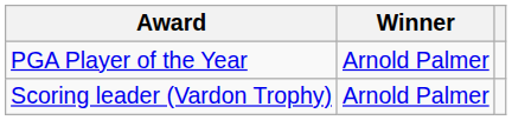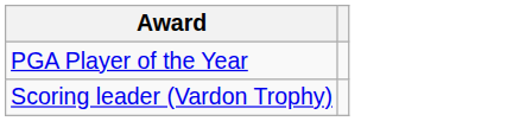 <table class="wikitable">
 <tr>
 <th>Award</th>
-<th>Winner</th>
 <th></th>
 </tr>
 <tr>
 <td><a href='#'>PGA Player of the Year</a></td>
-<td> <a href='#'>Arnold Palmer</a></td>
 <td></td>
 </tr>
 <tr>
 <td><a href='#'>Scoring leader (Vardon Trophy)</a></td>
-<td> <a href='#'>Arnold Palmer</a></td>
 <td></td>
 </tr>
 </table>
